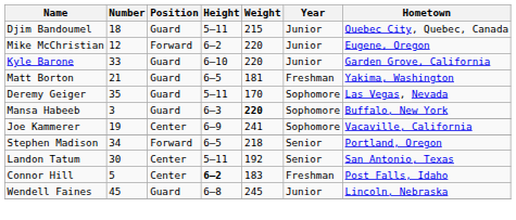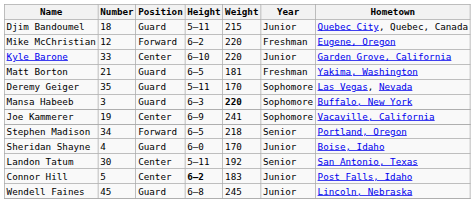 <table class="wikitable" style="font-size: 95%;">
 <tr>
 <th>Name</th>
 <th>Number</th>
 <th>Position</th>
 <th>Height</th>
 <th>Weight</th>
 <th>Year</th>
 <th>Hometown</th>
 </tr>
 <tr>
 <td>Djim Bandoumel</td>
 <td>18</td>
 <td>Guard</td>
 <td>5–11</td>
 <td>215</td>
 <td>Junior</td>
 <td><a href='#'>Quebec City</a>, Quebec, Canada</td>
 </tr>
 <tr>
 <td>Mike McChristian</td>
 <td>12</td>
 <td>Forward</td>
 <td>6–2</td>
 <td>220</td>
-<td>Junior</td>
+<td>Freshman</td>
 <td><a href='#'>Eugene, Oregon</a></td>
 </tr>
 <tr>
 <td><a href='#'>Kyle Barone</a></td>
 <td>33</td>
-<td>Guard</td>
+<td>Center</td>
 <td>6–10</td>
 <td>220</td>
 <td>Junior</td>
 <td><a href='#'>Garden Grove, California</a></td>
 </tr>
 <tr>
 <td>Matt Borton</td>
 <td>21</td>
 <td>Guard</td>
 <td>6–5</td>
 <td>181</td>
 <td>Freshman</td>
 <td><a href='#'>Yakima, Washington</a></td>
 </tr>
 <tr>
 <td>Deremy Geiger</td>
 <td>35</td>
 <td>Guard</td>
 <td>5–11</td>
 <td>170</td>
 <td>Sophomore</td>
 <td><a href='#'>Las Vegas</a>, <a href='#'>Nevada</a></td>
 </tr>
 <tr>
 <td>Mansa Habeeb</td>
 <td>3</td>
 <td>Guard</td>
 <td>6–3</td>
 <td><strong>220</strong></td>
 <td>Sophomore</td>
 <td><a href='#'>Buffalo, New York</a></td>
 </tr>
 <tr>
 </tr>
 <tr>
 <td>Joe Kammerer</td>
 <td>19</td>
 <td>Center</td>
 <td>6–9</td>
 <td>241</td>
 <td>Sophomore</td>
 <td><a href='#'>Vacaville, California</a></td>
 </tr>
 <tr>
 </tr>
 <tr>
 <td>Stephen Madison</td>
 <td>34</td>
 <td>Forward</td>
 <td>6–5</td>
 <td>218</td>
 <td>Senior</td>
 <td><a href='#'>Portland, Oregon</a></td>
 </tr>
 <tr>
+<td>Sheridan Shayne</td>
+<td>4</td>
+<td>Guard</td>
+<td>6–0</td>
+<td>170</td>
+<td>Junior</td>
+<td><a href='#'>Boise, Idaho</a></td>
+</tr>
+<tr>
 <td>Landon Tatum</td>
 <td>30</td>
 <td>Center</td>
 <td>5–11</td>
 <td>192</td>
 <td>Senior</td>
 <td><a href='#'>San Antonio, Texas</a></td>
 </tr>
 <tr>
 <td>Connor Hill</td>
 <td>5</td>
 <td>Center</td>
 <td><strong>6–2</strong></td>
 <td>183</td>
-<td>Freshman</td>
+<td>Junior</td>
 <td><a href='#'>Post Falls, Idaho</a></td>
 </tr>
 <tr>
 <td>Wendell Faines</td>
 <td>45</td>
 <td>Guard</td>
 <td>6–8</td>
 <td>245</td>
 <td>Junior</td>
 <td><a href='#'>Lincoln, Nebraska</a></td>
 </tr>
 <tr>
 </tr>
 </table>
